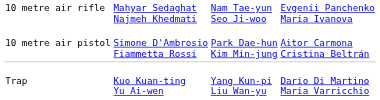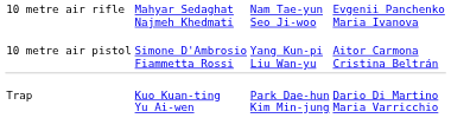 <table>
 <tr>
 <td>10 metre air rifle<br></td>
 <td><br><a href='#'>Mahyar Sedaghat</a><br><a href='#'>Najmeh Khedmati</a></td>
 <td><br><a href='#'>Nam Tae-yun</a><br><a href='#'>Seo Ji-woo</a></td>
 <td><br><a href='#'>Evgenii Panchenko</a><br><a href='#'>Maria Ivanova</a></td>
 </tr>
 <tr>
 <td>10 metre air pistol<br></td>
 <td><br><a href='#'>Simone D'Ambrosio</a><br><a href='#'>Fiammetta Rossi</a></td>
-<td><br><a href='#'>Park Dae-hun</a><br><a href='#'>Kim Min-jung</a></td>
+<td><br><a href='#'>Yang Kun-pi</a><br><a href='#'>Liu Wan-yu</a></td>
 <td><br><a href='#'>Aitor Carmona</a><br><a href='#'>Cristina Beltrán</a></td>
 </tr>
 <tr bgcolor=#DDDDDD>
 <td colspan=7></td>
 </tr>
 <tr>
 <td>Trap<br></td>
 <td><br><a href='#'>Kuo Kuan-ting</a><br><a href='#'>Yu Ai-wen</a></td>
-<td><br><a href='#'>Yang Kun-pi</a><br><a href='#'>Liu Wan-yu</a></td>
+<td><br><a href='#'>Park Dae-hun</a><br><a href='#'>Kim Min-jung</a></td>
 <td><br><a href='#'>Dario Di Martino</a><br><a href='#'>Maria Varricchio</a></td>
 </tr>
 </table>
